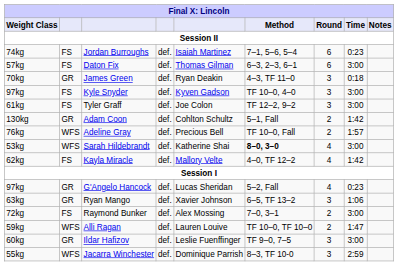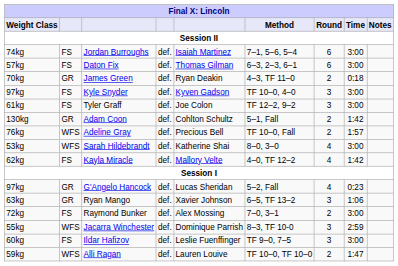 <table class="wikitable" style="font-size: 80%;">
 <tr>
 <th colspan="9" style="background-color: #ccf; color: #000080; text-align: center;"><strong>Final X: Lincoln</strong></th>
 </tr>
 <tr>
 <th colspan="1" style="background-color: #E6E8FA; color: #000000; text-align: center;">Weight Class</th>
 <th colspan="1" style="background-color: #E6E8FA; color: #000000; text-align: center;"></th>
 <th colspan="1" style="background-color: #E6E8FA; color: #000000; text-align: center;"></th>
 <th colspan="1" style="background-color: #E6E8FA; color: #000000; text-align: center;"></th>
 <th colspan="1" style="background-color: #E6E8FA; color: #000000; text-align: center;"></th>
 <th colspan="1" style="background-color: #E6E8FA; color: #000000; text-align: center;">Method</th>
 <th colspan="1" style="background-color: #E6E8FA; color: #000000; text-align: center;">Round</th>
 <th colspan="1" style="background-color: #E6E8FA; color: #000000; text-align: center;">Time</th>
 <th colspan="1" style="background-color: #E6E8FA; color: #000000; text-align: center;">Notes</th>
 </tr>
 <tr>
 <th style=background:white colspan=9>Session II</th>
 </tr>
 <tr>
 <td>74kg</td>
 <td>FS</td>
 <td> <a href='#'>Jordan Burroughs</a></td>
 <td>def.</td>
 <td> <a href='#'>Isaiah Martinez</a></td>
 <td>7–1, 5–6, 5–4</td>
 <td align="center">6</td>
-<td align="center">0:23</td>
+<td align="center">3:00</td>
 <td></td>
 </tr>
 <tr>
 <td>57kg</td>
 <td>FS</td>
 <td> <a href='#'>Daton Fix</a></td>
 <td>def.</td>
 <td> <a href='#'>Thomas Gilman</a></td>
 <td>6–3, 2–3, 6–1</td>
 <td align="center">6</td>
 <td align="center">3:00</td>
 <td></td>
 </tr>
 <tr>
 <td>70kg</td>
 <td>GR</td>
 <td> <a href='#'>James Green</a></td>
 <td>def.</td>
 <td> Ryan Deakin</td>
 <td>4–3, TF 11–0</td>
-<td align="center">3</td>
+<td align="center">2</td>
 <td align="center">0:18</td>
 <td></td>
 </tr>
 <tr>
 <td>97kg</td>
 <td>FS</td>
 <td> <a href='#'>Kyle Snyder</a></td>
 <td>def.</td>
 <td> <a href='#'>Kyven Gadson</a></td>
 <td>TF 10–0, 4–0</td>
 <td align="center">3</td>
 <td align="center">3:00</td>
 <td></td>
 </tr>
 <tr>
 <td>61kg</td>
 <td>FS</td>
 <td> Tyler Graff</td>
 <td>def.</td>
 <td> Joe Colon</td>
 <td>TF 12–2, 9–2</td>
 <td align="center">3</td>
 <td align="center">3:00</td>
 <td></td>
 </tr>
 <tr>
 <td>130kg</td>
 <td>GR</td>
 <td> <a href='#'>Adam Coon</a></td>
 <td>def.</td>
 <td> Cohlton Schultz</td>
 <td>5–1, Fall</td>
 <td align="center">2</td>
 <td align="center">1:42</td>
 <td></td>
 </tr>
 <tr>
 <td>76kg</td>
 <td>WFS</td>
 <td> <a href='#'>Adeline Gray</a></td>
 <td>def.</td>
 <td> Precious Bell</td>
 <td>TF 10–0, Fall</td>
 <td align="center">2</td>
 <td align="center">1:57</td>
 <td></td>
 </tr>
 <tr>
 <td>53kg</td>
 <td>WFS</td>
 <td> <a href='#'>Sarah Hildebrandt</a></td>
 <td>def.</td>
 <td> Katherine Shai</td>
-<td><strong>8–0, 3–0</strong></td>
+<td>8–0, 3–0</td>
 <td align="center">4</td>
 <td align="center">3:00</td>
 <td></td>
 </tr>
 <tr>
 <td>62kg</td>
 <td>FS</td>
 <td> <a href='#'>Kayla Miracle</a></td>
 <td>def.</td>
 <td> <a href='#'>Mallory Velte</a></td>
 <td>4–0, TF 12–2</td>
 <td align="center">4</td>
 <td align="center">1:42</td>
 <td></td>
 </tr>
 <tr>
 <th style=background:white colspan=9>Session I</th>
 </tr>
 <tr>
 <td>97kg</td>
 <td>GR</td>
 <td> <a href='#'>G'Angelo Hancock</a></td>
 <td>def.</td>
 <td> Lucas Sheridan</td>
 <td>5–2, Fall</td>
 <td align="center">4</td>
 <td align="center">0:23</td>
 <td></td>
 </tr>
 <tr>
 <td>63kg</td>
 <td>GR</td>
 <td> Ryan Mango</td>
 <td>def.</td>
 <td> Xavier Johnson</td>
 <td>6–5, TF 13–2</td>
 <td align="center">3</td>
 <td align="center">1:06</td>
 <td></td>
 </tr>
 <tr>
 <td>72kg</td>
 <td>FS</td>
 <td> Raymond Bunker</td>
 <td>def.</td>
 <td> Alex Mossing</td>
 <td>7–0, 3–1</td>
 <td align="center">2</td>
 <td align="center">3:00</td>
 <td></td>
 </tr>
 <tr>
+<td>55kg</td>
+<td>WFS</td>
+<td> <a href='#'>Jacarra Winchester</a></td>
+<td>def.</td>
+<td> Dominique Parrish</td>
+<td>8–3, TF 10-0</td>
+<td align="center">3</td>
+<td align="center">2:59</td>
+<td></td>
+</tr>
+<tr>
+<td>60kg</td>
+<td>FS</td>
+<td> <a href='#'>Ildar Hafizov</a></td>
+<td>def.</td>
+<td> Leslie Fuenffinger</td>
+<td>TF 9–0, 7–5</td>
+<td align="center">3</td>
+<td align="center">3:00</td>
+<td></td>
+</tr>
+<tr>
 <td>59kg</td>
 <td>WFS</td>
 <td> <a href='#'>Alli Ragan</a></td>
 <td>def.</td>
 <td> Lauren Louive</td>
 <td>TF 10–0, TF 10–0</td>
 <td align="center">2</td>
 <td align="center">1:47</td>
 <td></td>
 </tr>
-<tr>
-<td>60kg</td>
-<td>GR</td>
-<td> <a href='#'>Ildar Hafizov</a></td>
-<td>def.</td>
-<td> Leslie Fuenffinger</td>
-<td>TF 9–0, 7–5</td>
-<td align="center">3</td>
-<td align="center">3:00</td>
-<td></td>
-</tr>
-<tr>
-<td>55kg</td>
-<td>WFS</td>
-<td> <a href='#'>Jacarra Winchester</a></td>
-<td>def.</td>
-<td> Dominique Parrish</td>
-<td>8–3, TF 10-0</td>
-<td align="center">3</td>
-<td align="center">2:59</td>
-<td></td>
-</tr>
 </table>
